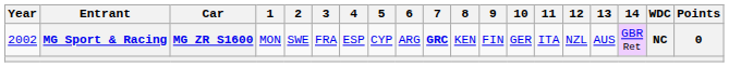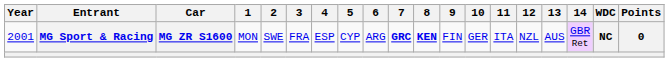 <table class="wikitable" style="text-align:center; font-size:85%">
 <tr>
 <th>Year</th>
 <th>Entrant</th>
 <th>Car</th>
 <th>1</th>
 <th>2</th>
 <th>3</th>
 <th>4</th>
 <th>5</th>
 <th>6</th>
 <th>7</th>
 <th>8</th>
 <th>9</th>
 <th>10</th>
 <th>11</th>
 <th>12</th>
 <th>13</th>
 <th>14</th>
 <th>WDC</th>
 <th>Points</th>
 </tr>
 <tr>
-<td><a href='#'>2002</a></td>
+<td><a href='#'>2001</a></td>
 <th nowrap><a href='#'>MG Sport & Racing</a></th>
 <th nowrap><a href='#'>MG ZR S1600</a></th>
 <td><a href='#'>MON</a></td>
 <td><a href='#'>SWE</a></td>
 <td><a href='#'>FRA</a></td>
 <td><a href='#'>ESP</a></td>
 <td><a href='#'>CYP</a></td>
 <td><a href='#'>ARG</a></td>
 <td><strong><a href='#'>GRC</a></strong></td>
-<td><a href='#'>KEN</a></td>
+<td><strong><a href='#'>KEN</a></strong></td>
 <td><a href='#'>FIN</a></td>
 <td><a href='#'>GER</a></td>
 <td><a href='#'>ITA</a></td>
 <td><a href='#'>NZL</a></td>
 <td><a href='#'>AUS</a></td>
 <td style="background:#EFCFFF;"><a href='#'>GBR</a><br><small>Ret</small></td>
 <th>NC</th>
 <th>0</th>
 </tr>
 <tr>
 <th colspan="19"></th>
 </tr>
 </table>
